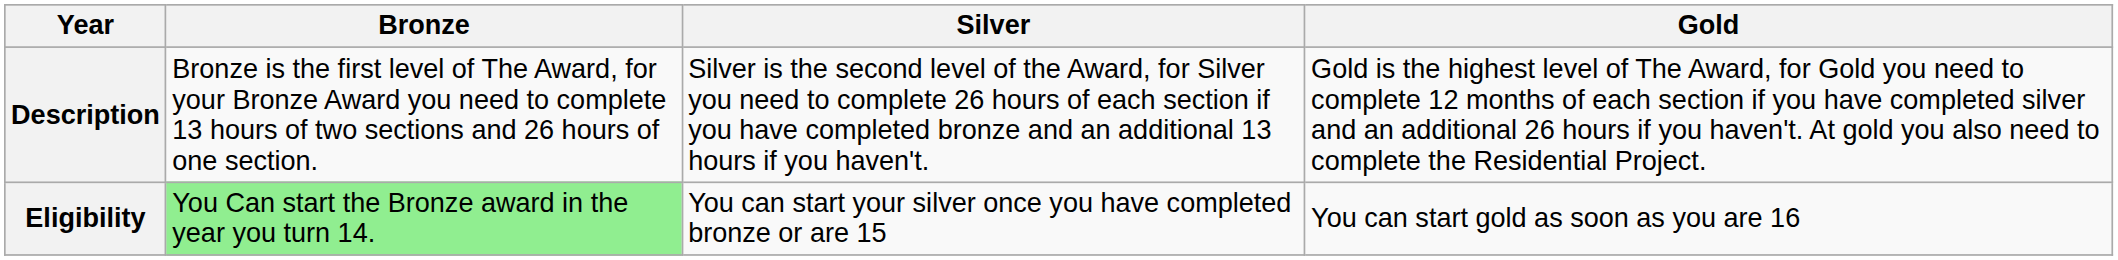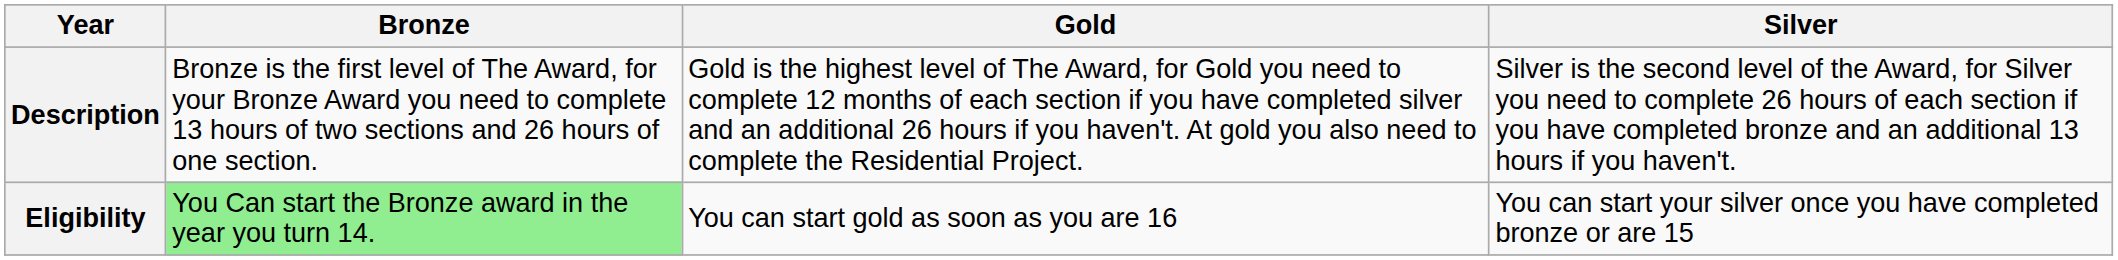 <table class="wikitable">
 <tr>
 <th>Year</th>
 <th>Bronze</th>
+<th>Gold</th>
 <th>Silver</th>
-<th>Gold</th>
 </tr>
 <tr>
 <th>Description</th>
 <td>Bronze is the first level of The Award, for your Bronze Award you need to complete 13 hours of two sections and 26 hours of one section.</td>
+<td>Gold is the highest level of The Award, for Gold you need to complete 12 months of each section if you have completed silver and an additional 26 hours if you haven't. At gold you also need to complete the Residential Project.</td>
 <td>Silver is the second level of the Award, for Silver you need to complete 26 hours of each section if you have completed bronze and an additional 13 hours if you haven't.</td>
-<td>Gold is the highest level of The Award, for Gold you need to complete 12 months of each section if you have completed silver and an additional 26 hours if you haven't. At gold you also need to complete the Residential Project.</td>
 </tr>
 <tr>
 <th>Eligibility</th>
 <td style="background: lightgreen;">You Can start the Bronze award in the year you turn 14.</td>
+<td>You can start gold as soon as you are 16</td>
 <td>You can start your silver once you have completed bronze or are 15</td>
-<td>You can start gold as soon as you are 16</td>
 </tr>
 </table>
